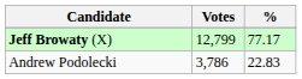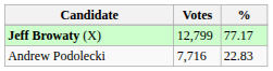 <table class="wikitable sortable">
 <tr>
 <th width="200px">Candidate</th>
 <th width="50px">Votes</th>
 <th width="50px">%</th>
 </tr>
 <tr>
 </tr>
 <tr style="text-align:left; background:#cfc;">
 <td><strong>Jeff Browaty</strong> (X)</td>
 <td>12,799</td>
 <td>77.17</td>
 </tr>
 <tr>
 <td>Andrew Podolecki</td>
-<td>3,786</td>
+<td>7,716</td>
 <td>22.83</td>
 </tr>
 </table>
